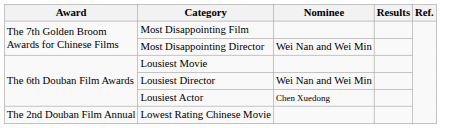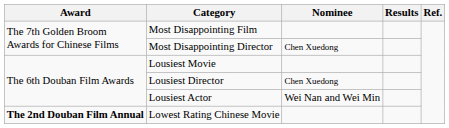 <table class="wikitable">
 <tr>
 <th>Award</th>
 <th>Category</th>
 <th>Nominee</th>
 <th>Results</th>
 <th>Ref.</th>
 </tr>
 <tr>
 <td rowspan="2">The 7th Golden Broom<br>Awards for Chinese Films</td>
 <td>Most Disappointing Film</td>
 <td></td>
 <td></td>
 <td rowspan="6"></td>
 </tr>
 <tr>
 <td>Most Disappointing Director</td>
-<td>Wei Nan and Wei Min</td>
+<td><small>Chen Xuedong</small></td>
 </tr>
 <tr>
 <td rowspan="3">The 6th Douban Film Awards</td>
 <td>Lousiest Movie</td>
 <td></td>
 <td></td>
 </tr>
 <tr>
 <td>Lousiest Director</td>
-<td>Wei Nan and Wei Min</td>
+<td><small>Chen Xuedong</small></td>
 </tr>
 <tr>
 <td>Lousiest Actor</td>
-<td><small>Chen Xuedong</small></td>
+<td>Wei Nan and Wei Min</td>
 <td></td>
 </tr>
 <tr>
-<td>The 2nd Douban Film Annual</td>
+<td><strong>The 2nd Douban Film Annual</strong></td>
 <td>Lowest Rating Chinese Movie</td>
 <td></td>
 <td></td>
 </tr>
 </table>
